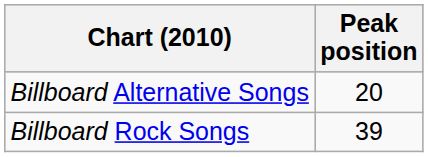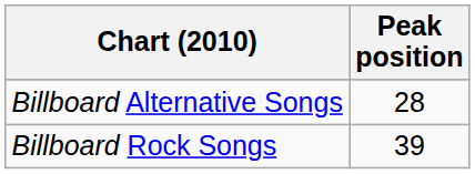 <table class="wikitable">
 <tr>
 <th>Chart (2010)</th>
 <th>Peak<br>position</th>
 </tr>
 <tr>
 <td><em>Billboard</em> <a href='#'>Alternative Songs</a></td>
-<td align="center">20</td>
+<td align="center">28</td>
 </tr>
 <tr>
 <td><em>Billboard</em> <a href='#'>Rock Songs</a></td>
 <td align="center">39</td>
 </tr>
 </table>
